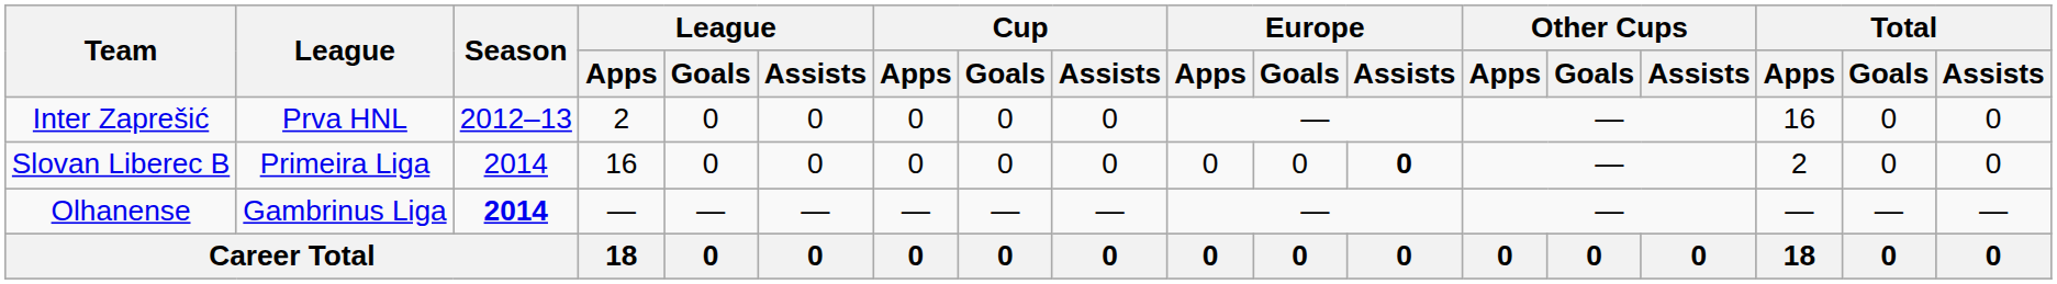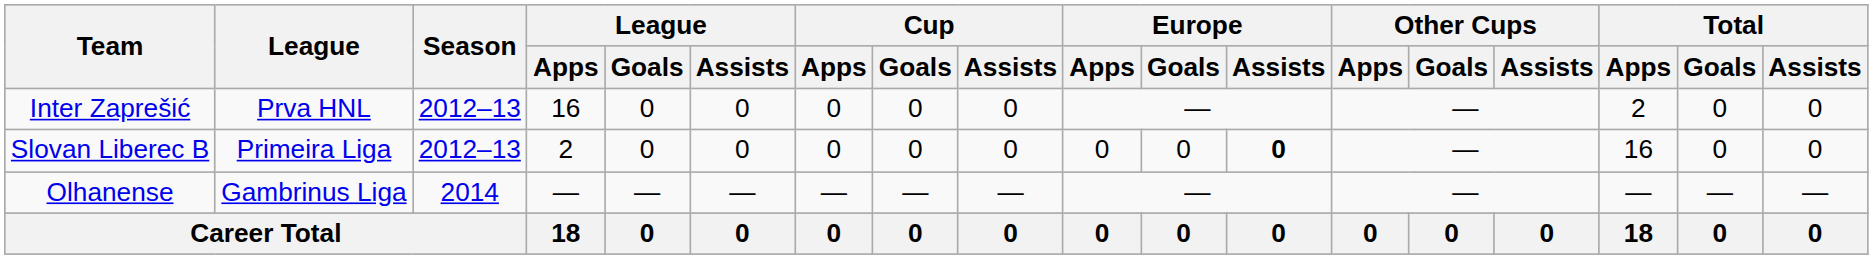 <table class="wikitable" style="text-align:center">
 <tr>
 <th rowspan=2>Team</th>
 <th rowspan=2>League</th>
 <th rowspan=2>Season</th>
 <th colspan=3>League</th>
 <th colspan=3>Cup</th>
 <th colspan=3>Europe</th>
 <th colspan=3>Other Cups</th>
 <th colspan=3>Total</th>
 </tr>
 <tr>
 <th>Apps</th>
 <th>Goals</th>
 <th>Assists</th>
 <th>Apps</th>
 <th>Goals</th>
 <th>Assists</th>
 <th>Apps</th>
 <th>Goals</th>
 <th>Assists</th>
 <th>Apps</th>
 <th>Goals</th>
 <th>Assists</th>
 <th>Apps</th>
 <th>Goals</th>
 <th>Assists</th>
 </tr>
 <tr>
 <td><a href='#'>Inter Zaprešić</a></td>
 <td><a href='#'>Prva HNL</a></td>
 <td><a href='#'>2012–13</a></td>
-<td>2</td>
+<td>16</td>
 <td>0</td>
 <td>0</td>
 <td>0</td>
 <td>0</td>
 <td>0</td>
 <td colspan="3">—</td>
 <td colspan="3">—</td>
-<td>16</td>
+<td>2</td>
 <td>0</td>
 <td>0</td>
 </tr>
 <tr>
 <td><a href='#'>Slovan Liberec B</a></td>
 <td><a href='#'>Primeira Liga</a></td>
-<td><a href='#'>2014</a></td>
-<td>16</td>
+<td><a href='#'>2012–13</a></td>
+<td>2</td>
 <td>0</td>
 <td>0</td>
 <td>0</td>
 <td>0</td>
 <td>0</td>
 <td>0</td>
 <td>0</td>
 <td><strong>0</strong></td>
 <td colspan="3">—</td>
-<td>2</td>
+<td>16</td>
 <td>0</td>
 <td>0</td>
 </tr>
 <tr>
 <td><a href='#'>Olhanense</a></td>
 <td><a href='#'>Gambrinus Liga</a></td>
-<td><strong><a href='#'>2014</a></strong></td>
+<td><a href='#'>2014</a></td>
 <td>—</td>
 <td>—</td>
 <td>—</td>
 <td>—</td>
 <td>—</td>
 <td>—</td>
 <td colspan="3">—</td>
 <td colspan="3">—</td>
 <td>—</td>
 <td>—</td>
 <td>—</td>
 </tr>
 <tr>
 <th colspan="3">Career Total</th>
 <th>18</th>
 <th>0</th>
 <th>0</th>
 <th>0</th>
 <th>0</th>
 <th>0</th>
 <th>0</th>
 <th>0</th>
 <th>0</th>
 <th>0</th>
 <th>0</th>
 <th>0</th>
 <th>18</th>
 <th>0</th>
 <th>0</th>
 </tr>
 </table>
